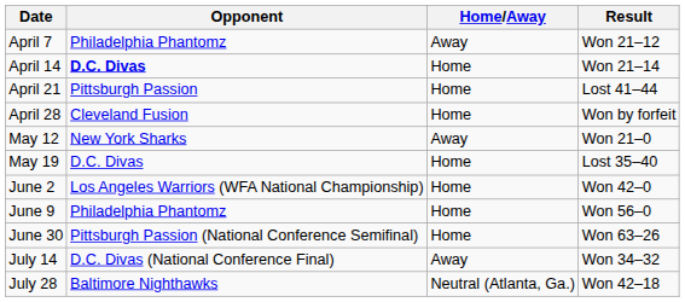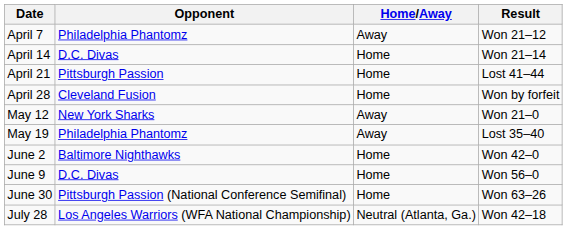 <table class="wikitable">
 <tr>
 <th>Date</th>
 <th>Opponent</th>
 <th><a href='#'>Home</a>/<a href='#'>Away</a></th>
 <th>Result</th>
 </tr>
 <tr>
 <td>April 7</td>
 <td><a href='#'>Philadelphia Phantomz</a></td>
 <td>Away</td>
 <td>Won 21–12</td>
 </tr>
 <tr>
 <td>April 14</td>
-<td><strong><a href='#'>D.C. Divas</a></strong></td>
+<td><a href='#'>D.C. Divas</a></td>
 <td>Home</td>
 <td>Won 21–14</td>
 </tr>
 <tr>
 <td>April 21</td>
 <td><a href='#'>Pittsburgh Passion</a></td>
 <td>Home</td>
 <td>Lost 41–44</td>
 </tr>
 <tr>
 <td>April 28</td>
 <td><a href='#'>Cleveland Fusion</a></td>
 <td>Home</td>
 <td>Won by forfeit</td>
 </tr>
 <tr>
 <td>May 12</td>
 <td><a href='#'>New York Sharks</a></td>
 <td>Away</td>
 <td>Won 21–0</td>
 </tr>
 <tr>
 <td>May 19</td>
-<td><a href='#'>D.C. Divas</a></td>
-<td>Home</td>
+<td><a href='#'>Philadelphia Phantomz</a></td>
+<td>Away</td>
 <td>Lost 35–40</td>
 </tr>
 <tr>
 <td>June 2</td>
-<td><a href='#'>Los Angeles Warriors</a> (WFA National Championship)</td>
+<td><a href='#'>Baltimore Nighthawks</a></td>
 <td>Home</td>
 <td>Won 42–0</td>
 </tr>
 <tr>
 <td>June 9</td>
-<td><a href='#'>Philadelphia Phantomz</a></td>
+<td><a href='#'>D.C. Divas</a></td>
 <td>Home</td>
 <td>Won 56–0</td>
 </tr>
 <tr>
 <td>June 30</td>
 <td><a href='#'>Pittsburgh Passion</a> (National Conference Semifinal)</td>
 <td>Home</td>
 <td>Won 63–26</td>
 </tr>
 <tr>
-<td>July 14</td>
-<td><a href='#'>D.C. Divas</a> (National Conference Final)</td>
-<td>Away</td>
-<td>Won 34–32</td>
-</tr>
-<tr>
 <td>July 28</td>
-<td><a href='#'>Baltimore Nighthawks</a></td>
+<td><a href='#'>Los Angeles Warriors</a> (WFA National Championship)</td>
 <td>Neutral (Atlanta, Ga.)</td>
 <td>Won 42–18</td>
 </tr>
 </table>
